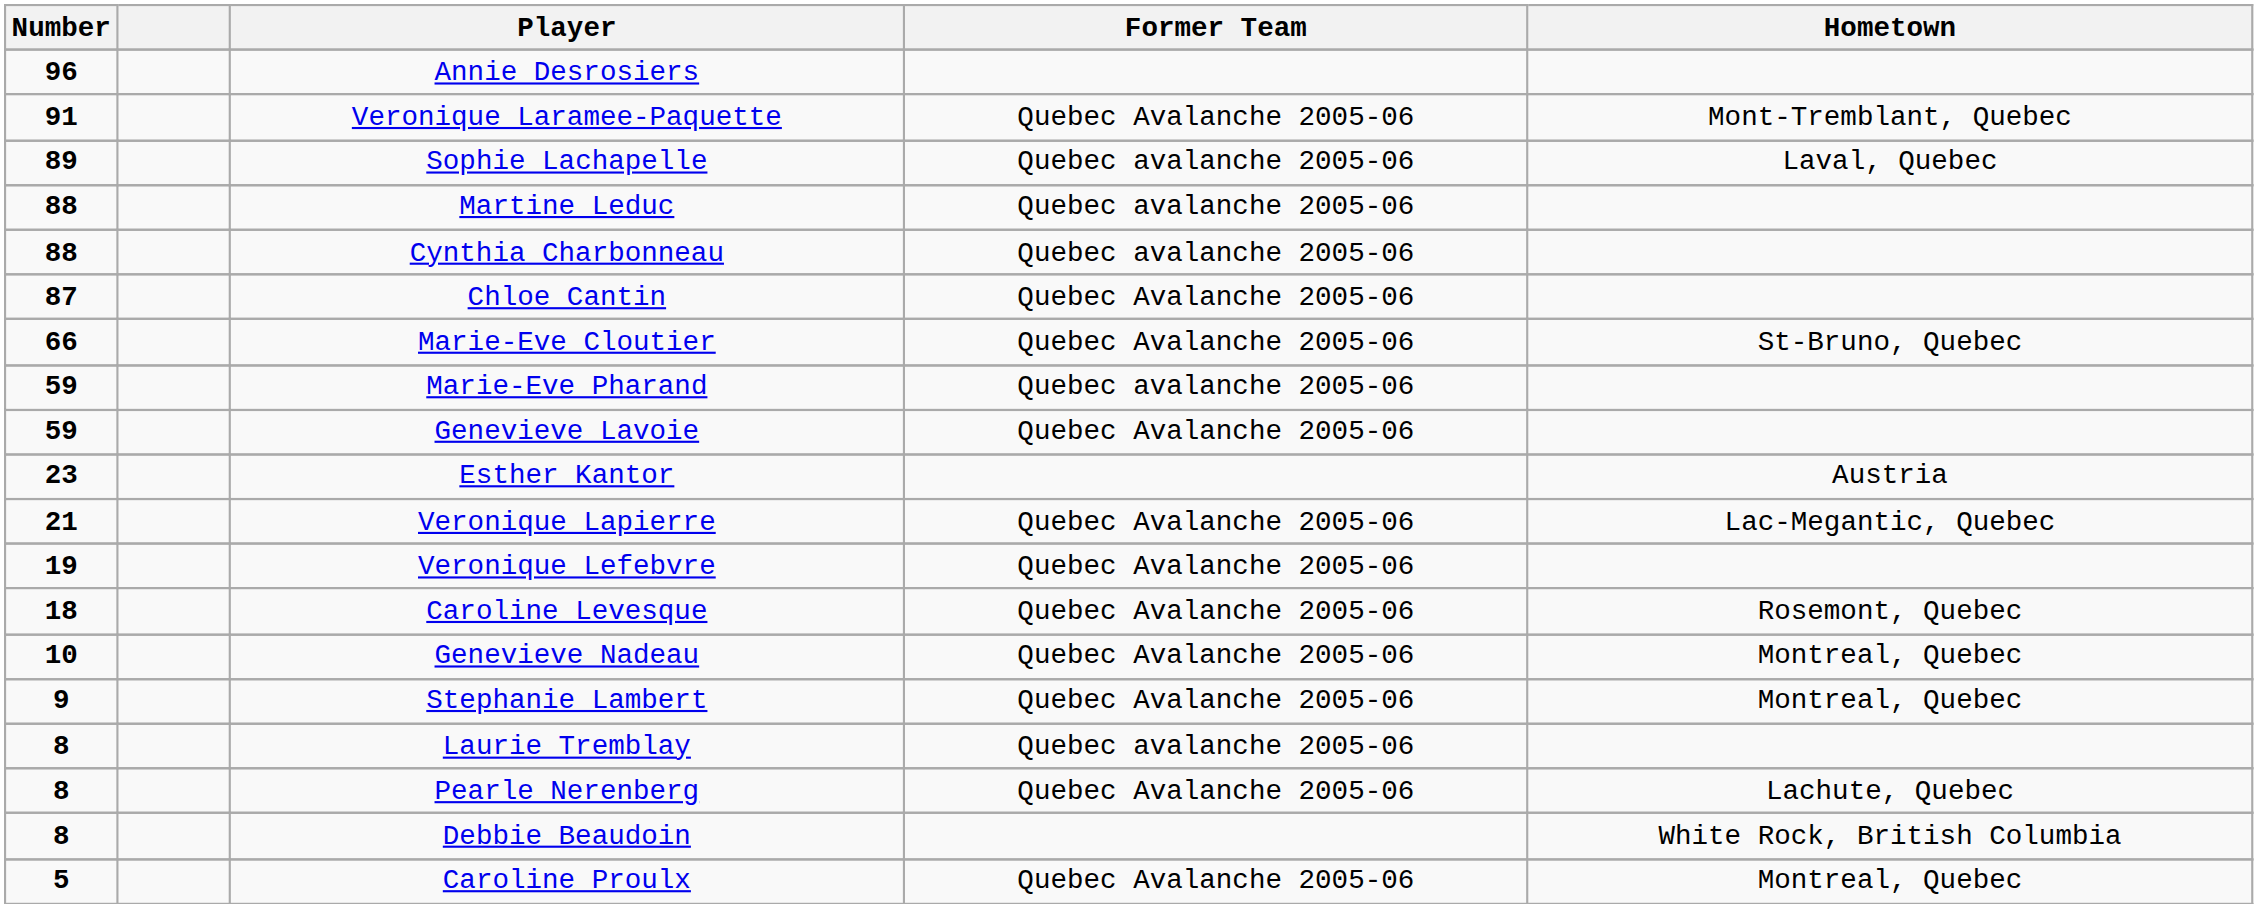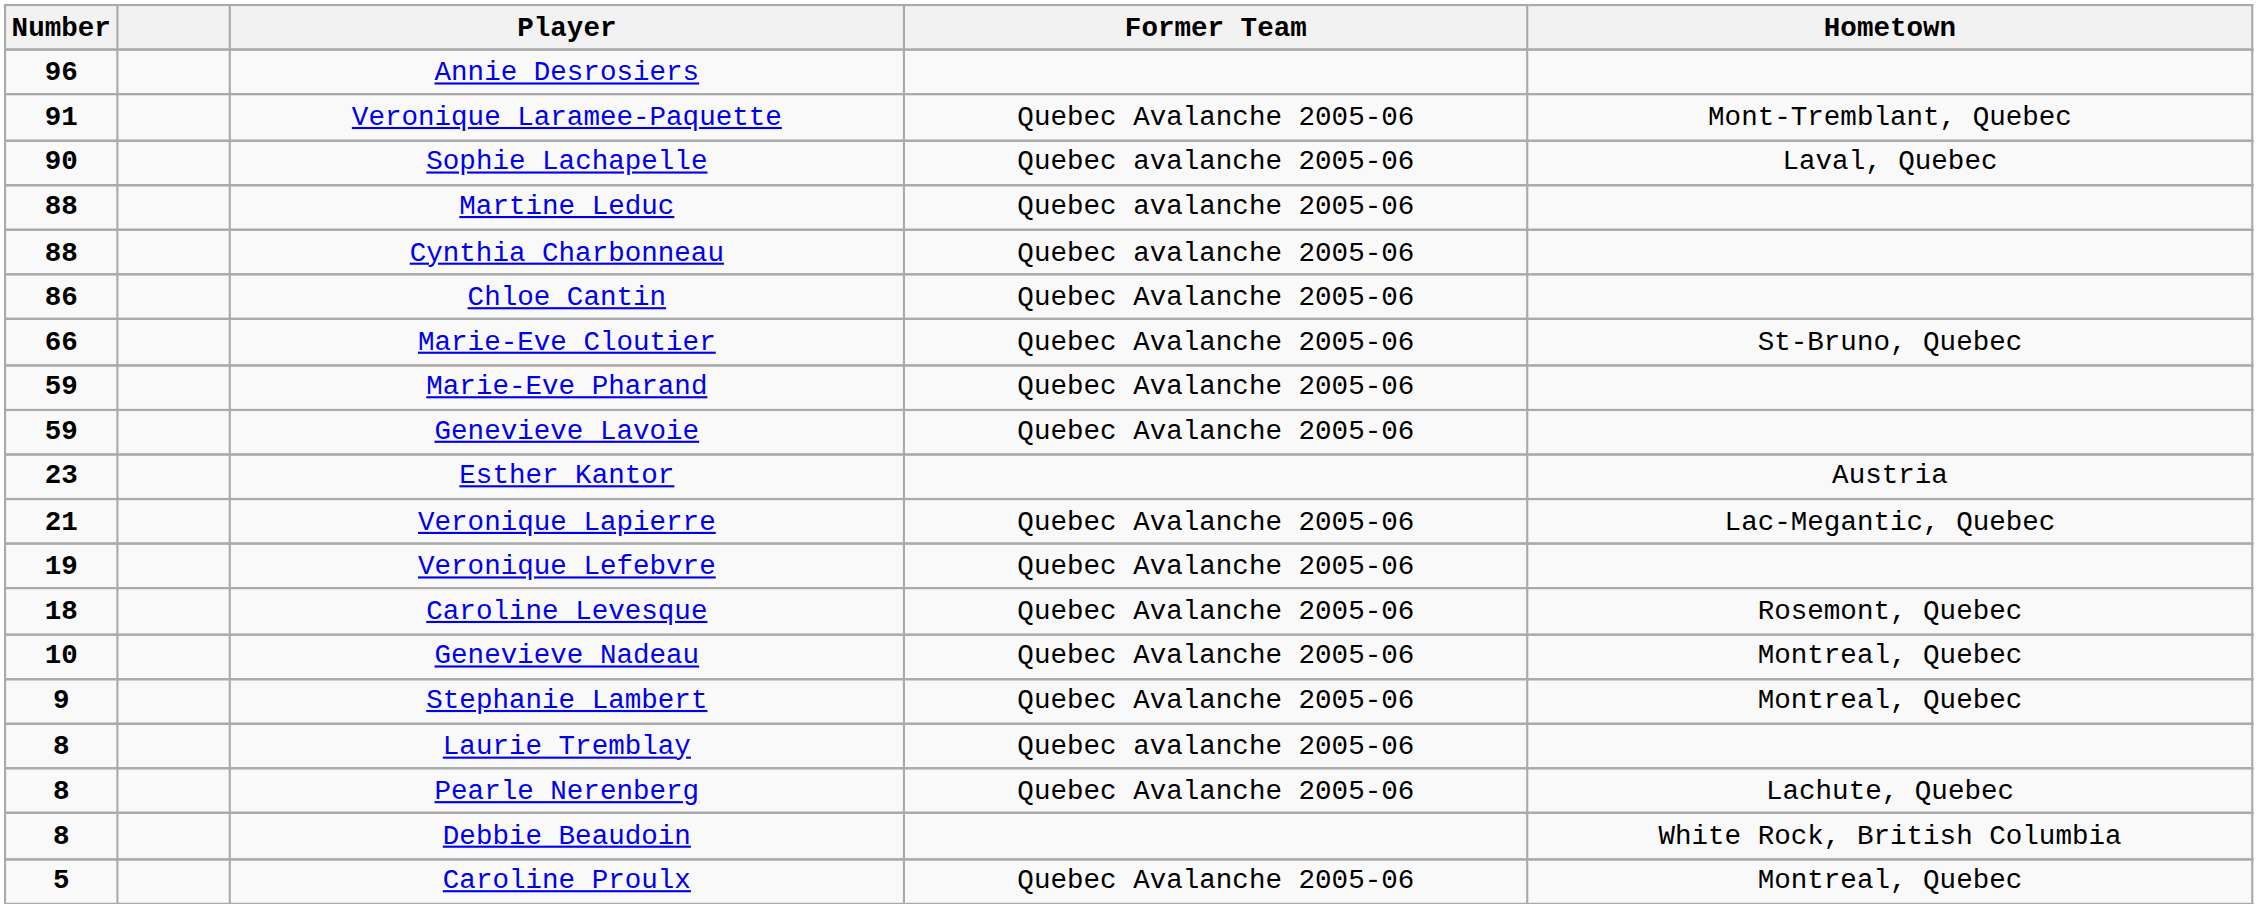 <table class="wikitable" style="text-align:center">
 <tr>
 <th width=5%>Number</th>
 <th width=5%></th>
 <th !width=10%>Player</th>
 <th !width=10%>Former Team</th>
 <th !width=10%>Hometown</th>
 </tr>
 <tr>
 </tr>
 <tr>
 <td><strong>96</strong></td>
 <td></td>
 <td><a href='#'>Annie Desrosiers</a></td>
 <td></td>
 <td></td>
 </tr>
 <tr>
 </tr>
 <tr>
 <td><strong>91</strong></td>
 <td></td>
 <td><a href='#'>Veronique Laramee-Paquette</a></td>
 <td>Quebec Avalanche 2005-06</td>
 <td>Mont-Tremblant, Quebec</td>
 </tr>
 <tr>
 </tr>
 <tr>
-<td><strong>89</strong></td>
+<td><strong>90</strong></td>
 <td></td>
 <td><a href='#'>Sophie Lachapelle</a></td>
 <td>Quebec avalanche 2005-06</td>
 <td>Laval, Quebec</td>
 </tr>
 <tr>
 </tr>
 <tr>
 <td><strong>88</strong></td>
 <td></td>
 <td><a href='#'>Martine Leduc</a></td>
 <td>Quebec avalanche 2005-06</td>
 <td></td>
 </tr>
 <tr>
 </tr>
 <tr>
 <td><strong>88</strong></td>
 <td></td>
 <td><a href='#'>Cynthia Charbonneau</a></td>
 <td>Quebec avalanche 2005-06</td>
 <td></td>
 </tr>
 <tr>
 </tr>
 <tr>
-<td><strong>87</strong></td>
+<td><strong>86</strong></td>
 <td></td>
 <td><a href='#'>Chloe Cantin</a></td>
 <td>Quebec Avalanche 2005-06</td>
 <td></td>
 </tr>
 <tr>
 </tr>
 <tr>
 <td><strong>66</strong></td>
 <td></td>
 <td><a href='#'>Marie-Eve Cloutier</a></td>
 <td>Quebec Avalanche 2005-06</td>
 <td>St-Bruno, Quebec</td>
 </tr>
 <tr>
 </tr>
 <tr>
 <td><strong>59</strong></td>
 <td></td>
 <td><a href='#'>Marie-Eve Pharand</a></td>
-<td>Quebec avalanche 2005-06</td>
+<td>Quebec Avalanche 2005-06</td>
 <td></td>
 </tr>
 <tr>
 </tr>
 <tr>
 <td><strong>59</strong></td>
 <td></td>
 <td><a href='#'>Genevieve Lavoie</a></td>
 <td>Quebec Avalanche 2005-06</td>
 <td></td>
 </tr>
 <tr>
 </tr>
 <tr>
 </tr>
 <tr>
 <td><strong>23</strong></td>
 <td></td>
 <td><a href='#'>Esther Kantor</a></td>
 <td></td>
 <td>Austria</td>
 </tr>
 <tr>
 </tr>
 <tr>
 <td><strong>21</strong></td>
 <td></td>
 <td><a href='#'>Veronique Lapierre</a></td>
 <td>Quebec Avalanche 2005-06</td>
 <td>Lac-Megantic, Quebec</td>
 </tr>
 <tr>
 </tr>
 <tr>
 <td><strong>19</strong></td>
 <td></td>
 <td><a href='#'>Veronique Lefebvre</a></td>
 <td>Quebec Avalanche 2005-06</td>
 <td></td>
 </tr>
 <tr>
 </tr>
 <tr>
 <td><strong>18</strong></td>
 <td></td>
 <td><a href='#'>Caroline Levesque</a></td>
 <td>Quebec Avalanche 2005-06</td>
 <td>Rosemont, Quebec</td>
 </tr>
 <tr>
 </tr>
 <tr>
 <td><strong>10</strong></td>
 <td></td>
 <td><a href='#'>Genevieve Nadeau</a></td>
 <td>Quebec Avalanche 2005-06</td>
 <td>Montreal, Quebec</td>
 </tr>
 <tr>
 </tr>
 <tr>
 <td><strong>9</strong></td>
 <td></td>
 <td><a href='#'>Stephanie Lambert</a></td>
 <td>Quebec Avalanche 2005-06</td>
 <td>Montreal, Quebec</td>
 </tr>
 <tr>
 </tr>
 <tr>
 <td><strong>8</strong></td>
 <td></td>
 <td><a href='#'>Laurie Tremblay</a></td>
 <td>Quebec avalanche 2005-06</td>
 <td></td>
 </tr>
 <tr>
 </tr>
 <tr>
 <td><strong>8</strong></td>
 <td></td>
 <td><a href='#'>Pearle Nerenberg</a></td>
 <td>Quebec Avalanche 2005-06</td>
 <td>Lachute, Quebec</td>
 </tr>
 <tr>
 </tr>
 <tr>
 <td><strong>8</strong></td>
 <td></td>
 <td><a href='#'>Debbie Beaudoin</a></td>
 <td></td>
 <td>White Rock, British Columbia</td>
 </tr>
 <tr>
 </tr>
 <tr>
 <td><strong>5</strong></td>
 <td></td>
 <td><a href='#'>Caroline Proulx</a></td>
 <td>Quebec Avalanche 2005-06</td>
 <td>Montreal, Quebec</td>
 </tr>
 <tr>
 </tr>
 </table>
